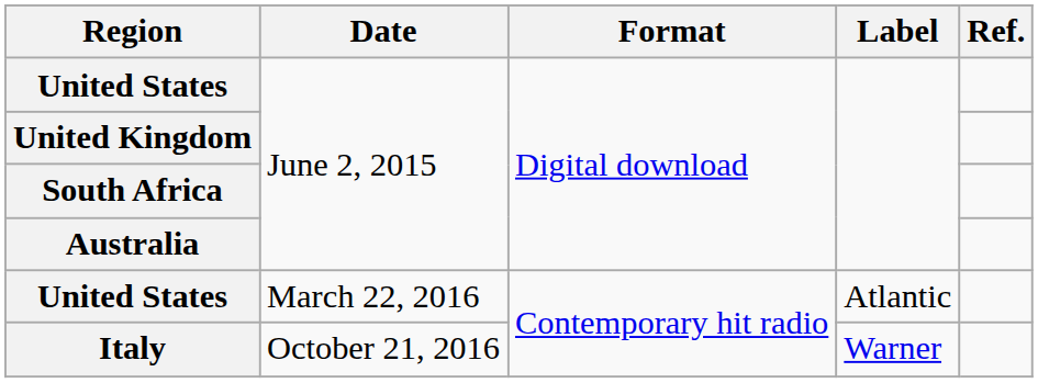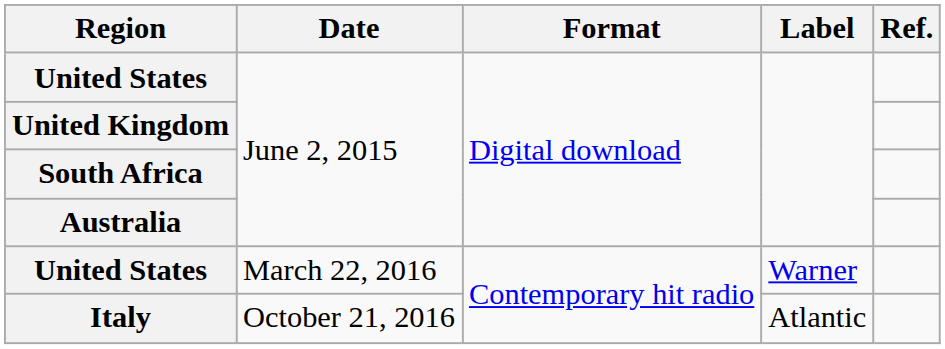 <table class="wikitable sortable plainrowheaders">
 <tr>
 <th scope="col">Region</th>
 <th scope="col">Date</th>
 <th scope="col">Format</th>
 <th scope="col">Label</th>
 <th scope="col">Ref.</th>
 </tr>
 <tr>
 <th scope="row">United States</th>
 <td rowspan="4">June 2, 2015</td>
 <td rowspan="4"><a href='#'>Digital download</a></td>
 <td rowspan="4"></td>
 <td></td>
 </tr>
 <tr>
 <th scope="row">United Kingdom</th>
 <td></td>
 </tr>
 <tr>
 <th scope="row">South Africa</th>
 <td></td>
 </tr>
 <tr>
 <th scope="row">Australia</th>
 <td></td>
 </tr>
 <tr>
 <th scope="row">United States</th>
 <td>March 22, 2016</td>
 <td rowspan="2"><a href='#'>Contemporary hit radio</a></td>
-<td>Atlantic</td>
+<td><a href='#'>Warner</a></td>
 <td></td>
 </tr>
 <tr>
 <th scope="row">Italy</th>
 <td>October 21, 2016</td>
-<td><a href='#'>Warner</a></td>
+<td>Atlantic</td>
 <td></td>
 </tr>
 </table>
